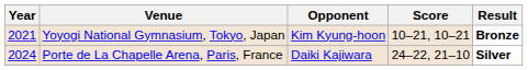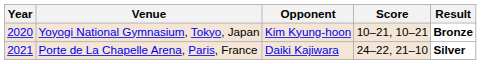 <table class="sortable wikitable" style="font-size: 90%;">
 <tr>
 <th>Year</th>
 <th>Venue</th>
 <th>Opponent</th>
 <th>Score</th>
 <th>Result</th>
 </tr>
 <tr style="background:#F3E6D7">
-<td align="center"><a href='#'>2021</a></td>
+<td align="center"><a href='#'>2020</a></td>
 <td align="left"><a href='#'>Yoyogi National Gymnasium</a>, <a href='#'>Tokyo</a>, Japan</td>
 <td align="left"> <a href='#'>Kim Kyung-hoon</a></td>
 <td align="left">10–21, 10–21</td>
 <td style="text-align:left; background:white"> <strong>Bronze</strong></td>
 </tr>
 <tr style="background:#F3E6D7">
-<td align="center"><a href='#'>2024</a></td>
+<td align="center"><a href='#'>2021</a></td>
 <td align="left"><a href='#'>Porte de La Chapelle Arena</a>, <a href='#'>Paris</a>, France</td>
 <td align="left"> <a href='#'>Daiki Kajiwara</a></td>
 <td align="left">24–22, 21–10</td>
 <td style="text-align:left; background:white"> <strong>Silver</strong></td>
 </tr>
 </table>
